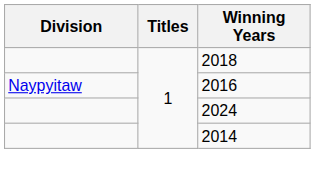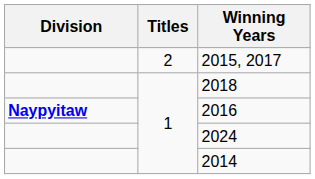 <table class="wikitable" style="margin: 0 1em 0 0; background: #f9f9f9; border: 1px #aaa solid; border-collapse: collapse; font-size: 95%;">
 <tr>
 <th width="120">Division</th>
 <th width="50">Titles</th>
 <th width="100">Winning Years</th>
 </tr>
 <tr>
 <td></td>
+<td style="text-align:center;">2</td>
+<td>2015, 2017</td>
+</tr>
+<tr>
+<td></td>
 <td rowspan="4" style="text-align:center;">1</td>
 <td>2018</td>
 </tr>
 <tr>
-<td> <a href='#'>Naypyitaw</a></td>
+<td><strong> <a href='#'>Naypyitaw</a></strong></td>
 <td>2016</td>
 </tr>
 <tr>
 <td></td>
 <td>2024</td>
 </tr>
 <tr>
 <td></td>
 <td>2014</td>
 </tr>
 </table>
